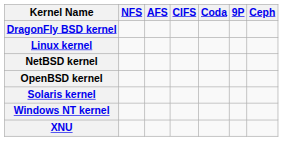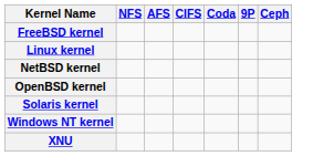 <table class="sortable wikitable" style="text-align: center; width: auto">
 <tr>
 <th>Kernel Name</th>
 <th><a href='#'>NFS</a></th>
 <th><a href='#'>AFS</a></th>
 <th><a href='#'>CIFS</a></th>
 <th><a href='#'>Coda</a></th>
 <th><a href='#'>9P</a></th>
 <th><a href='#'>Ceph</a></th>
 </tr>
 <tr>
-<th><a href='#'>DragonFly BSD kernel</a></th>
+<th><a href='#'>FreeBSD kernel</a></th>
 <td></td>
 <td></td>
 <td></td>
 <td></td>
 <td></td>
 <td></td>
 </tr>
 <tr>
 <th><a href='#'>Linux kernel</a></th>
 <td></td>
 <td></td>
 <td></td>
 <td></td>
 <td></td>
 <td></td>
 </tr>
 <tr>
 <th>NetBSD kernel</th>
 <td></td>
 <td></td>
 <td></td>
 <td></td>
 <td></td>
 <td></td>
 </tr>
 <tr>
 <th>OpenBSD kernel</th>
 <td></td>
 <td></td>
 <td></td>
 <td></td>
 <td></td>
 <td></td>
 </tr>
 <tr>
 <th><a href='#'>Solaris kernel</a></th>
 <td></td>
 <td></td>
 <td></td>
 <td></td>
 <td></td>
 <td></td>
 </tr>
 <tr>
 <th><a href='#'>Windows NT kernel</a></th>
 <td></td>
 <td></td>
 <td></td>
 <td></td>
 <td></td>
 <td></td>
 </tr>
 <tr>
 <th><a href='#'>XNU</a></th>
 <td></td>
 <td></td>
 <td></td>
 <td></td>
 <td></td>
 <td></td>
 </tr>
 </table>
